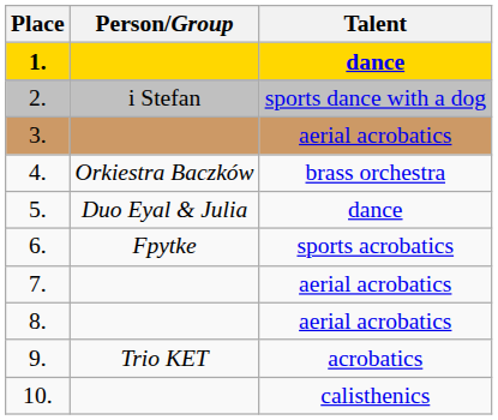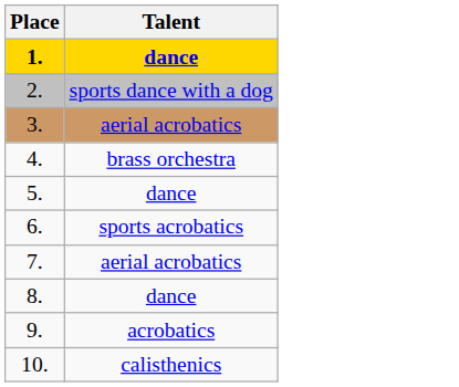 <table class="wikitable sortable">
 <tr>
 <th>Place</th>
-<th>Person/<em>Group</em></th>
 <th>Talent</th>
 </tr>
 <tr bgcolor="gold">
 <td align="center"><strong>1.</strong></td>
-<td align="center"><strong></strong></td>
 <td align="center"><strong><a href='#'>dance</a></strong></td>
 </tr>
 <tr bgcolor="silver">
 <td align="center">2.</td>
-<td align="center"> i Stefan</td>
 <td align="center"><a href='#'>sports dance with a dog</a></td>
 </tr>
 <tr bgcolor="#cc9966">
 <td align="center">3.</td>
-<td align="center"><br></td>
 <td align="center"><a href='#'>aerial acrobatics</a></td>
 </tr>
 <tr>
 <td align="center">4.</td>
-<td align="center"><em>Orkiestra Baczków</em></td>
 <td align="center"><a href='#'>brass orchestra</a></td>
 </tr>
 <tr>
 <td align="center">5.</td>
-<td align="center"><em>Duo Eyal & Julia</em></td>
 <td align="center"><a href='#'>dance</a></td>
 </tr>
 <tr>
 <td align="center">6.</td>
-<td align="center"><em>Fpytke</em></td>
 <td align="center"><a href='#'>sports acrobatics</a></td>
 </tr>
 <tr>
 <td align="center">7.</td>
-<td align="center"></td>
 <td align="center"><a href='#'>aerial acrobatics</a></td>
 </tr>
 <tr>
 <td align="center">8.</td>
-<td align="center"></td>
-<td align="center"><a href='#'>aerial acrobatics</a></td>
+<td align="center"><a href='#'>dance</a></td>
 </tr>
 <tr>
 <td align="center">9.</td>
-<td align="center"><em>Trio KET</em></td>
 <td align="center"><a href='#'>acrobatics</a></td>
 </tr>
 <tr>
 <td align="center">10.</td>
-<td align="center"></td>
 <td align="center"><a href='#'>calisthenics</a></td>
 </tr>
 </table>
